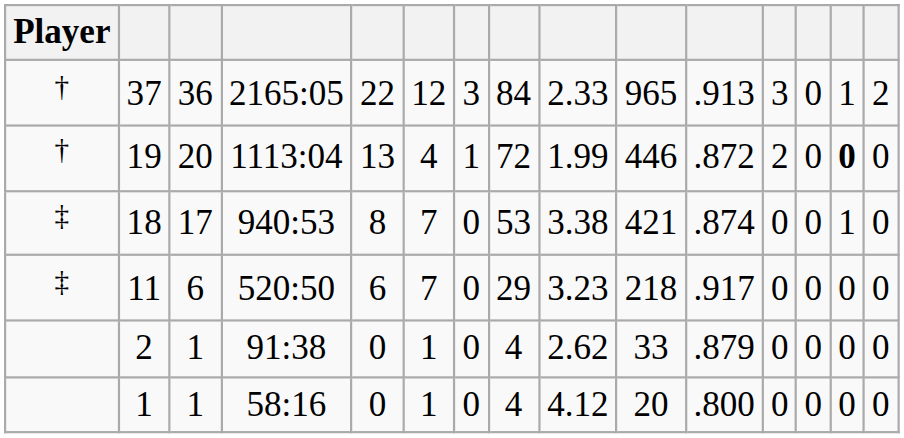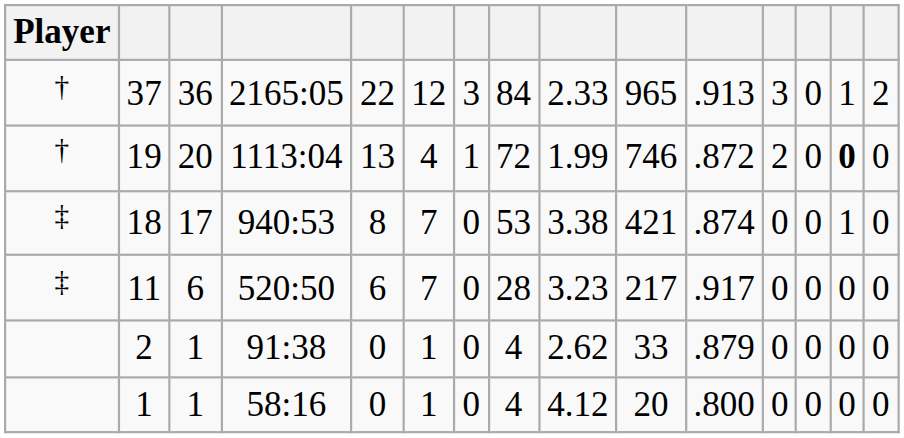 <table class="wikitable sortable" style="text-align:center;">
 <tr>
 <th>Player</th>
 <th></th>
 <th></th>
 <th></th>
 <th></th>
 <th></th>
 <th></th>
 <th></th>
 <th></th>
 <th></th>
 <th></th>
 <th></th>
 <th></th>
 <th></th>
 <th></th>
 </tr>
 <tr>
 <td><sup>†</sup></td>
 <td>37</td>
 <td>36</td>
 <td>2165:05</td>
 <td>22</td>
 <td>12</td>
 <td>3</td>
 <td>84</td>
 <td>2.33</td>
 <td>965</td>
 <td>.913</td>
 <td>3</td>
 <td>0</td>
 <td>1</td>
 <td>2</td>
 </tr>
 <tr>
 <td><sup>†</sup></td>
 <td>19</td>
 <td>20</td>
 <td>1113:04</td>
 <td>13</td>
 <td>4</td>
 <td>1</td>
 <td>72</td>
 <td>1.99</td>
-<td>446</td>
+<td>746</td>
 <td>.872</td>
 <td>2</td>
 <td>0</td>
 <td><strong>0</strong></td>
 <td>0</td>
 </tr>
 <tr>
 <td><sup>‡</sup></td>
 <td>18</td>
 <td>17</td>
 <td>940:53</td>
 <td>8</td>
 <td>7</td>
 <td>0</td>
 <td>53</td>
 <td>3.38</td>
 <td>421</td>
 <td>.874</td>
 <td>0</td>
 <td>0</td>
 <td>1</td>
 <td>0</td>
 </tr>
 <tr>
 <td><sup>‡</sup></td>
 <td>11</td>
 <td>6</td>
 <td>520:50</td>
 <td>6</td>
 <td>7</td>
 <td>0</td>
-<td>29</td>
+<td>28</td>
 <td>3.23</td>
-<td>218</td>
+<td>217</td>
 <td>.917</td>
 <td>0</td>
 <td>0</td>
 <td>0</td>
 <td>0</td>
 </tr>
 <tr>
 <td></td>
 <td>2</td>
 <td>1</td>
 <td>91:38</td>
 <td>0</td>
 <td>1</td>
 <td>0</td>
 <td>4</td>
 <td>2.62</td>
 <td>33</td>
 <td>.879</td>
 <td>0</td>
 <td>0</td>
 <td>0</td>
 <td>0</td>
 </tr>
 <tr>
 <td></td>
 <td>1</td>
 <td>1</td>
 <td>58:16</td>
 <td>0</td>
 <td>1</td>
 <td>0</td>
 <td>4</td>
 <td>4.12</td>
 <td>20</td>
 <td>.800</td>
 <td>0</td>
 <td>0</td>
 <td>0</td>
 <td>0</td>
 </tr>
 </table>
